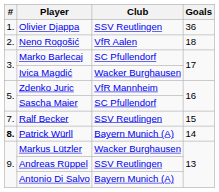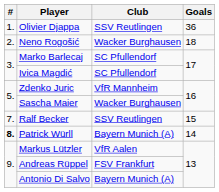 <table class="wikitable">
 <tr>
 <th>#</th>
 <th>Player</th>
 <th>Club</th>
 <th>Goals</th>
 </tr>
 <tr>
 <td>1.</td>
 <td> <a href='#'>Olivier Djappa</a></td>
 <td><a href='#'>SSV Reutlingen</a></td>
 <td>36</td>
 </tr>
 <tr>
 <td>2.</td>
 <td> <a href='#'>Neno Rogošić</a></td>
-<td><a href='#'>VfR Aalen</a></td>
+<td><a href='#'>Wacker Burghausen</a></td>
 <td>18</td>
 </tr>
 <tr>
 <td rowspan="2">3.</td>
 <td> <a href='#'>Marko Barlecaj</a></td>
 <td><a href='#'>SC Pfullendorf</a></td>
 <td rowspan="2">17</td>
 </tr>
 <tr>
 <td> <a href='#'>Ivica Magdić</a></td>
-<td><a href='#'>Wacker Burghausen</a></td>
+<td><a href='#'>SC Pfullendorf</a></td>
 </tr>
 <tr>
 <td rowspan="2">5.</td>
 <td> <a href='#'>Zdenko Juric</a></td>
 <td><a href='#'>VfR Mannheim</a></td>
 <td rowspan="2">16</td>
 </tr>
 <tr>
 <td> <a href='#'>Sascha Maier</a></td>
-<td><a href='#'>SC Pfullendorf</a></td>
+<td><a href='#'>Wacker Burghausen</a></td>
 </tr>
 <tr>
 <td>7.</td>
 <td> <a href='#'>Ralf Becker</a></td>
 <td><a href='#'>SSV Reutlingen</a></td>
 <td>15</td>
 </tr>
 <tr>
 <td><strong>8.</strong></td>
 <td> <a href='#'>Patrick Würll</a></td>
 <td><a href='#'>Bayern Munich (A)</a></td>
 <td>14</td>
 </tr>
 <tr>
 <td rowspan="3">9.</td>
 <td> <a href='#'>Markus Lützler</a></td>
-<td><a href='#'>Wacker Burghausen</a></td>
+<td><a href='#'>VfR Aalen</a></td>
 <td rowspan="3">13</td>
 </tr>
 <tr>
 <td> <a href='#'>Andreas Rüppel</a></td>
-<td><a href='#'>SSV Reutlingen</a></td>
+<td><a href='#'>FSV Frankfurt</a></td>
 </tr>
 <tr>
 <td> <a href='#'>Antonio Di Salvo</a></td>
 <td><a href='#'>Bayern Munich (A)</a></td>
 </tr>
 </table>
